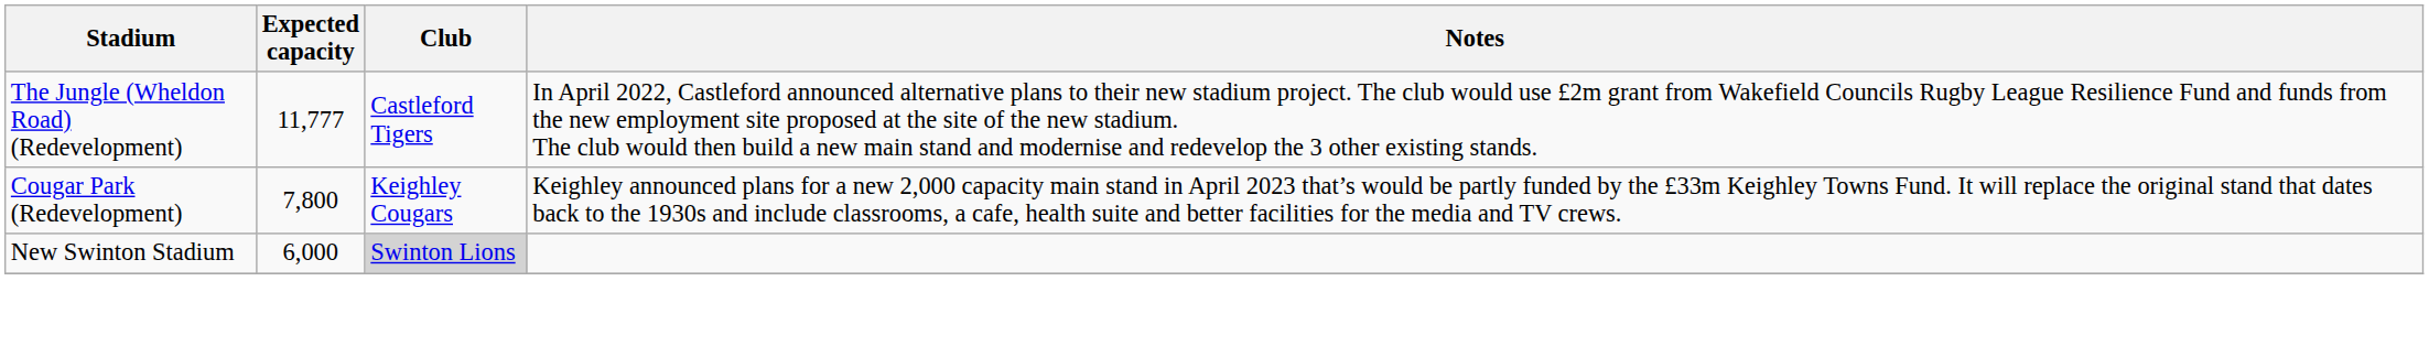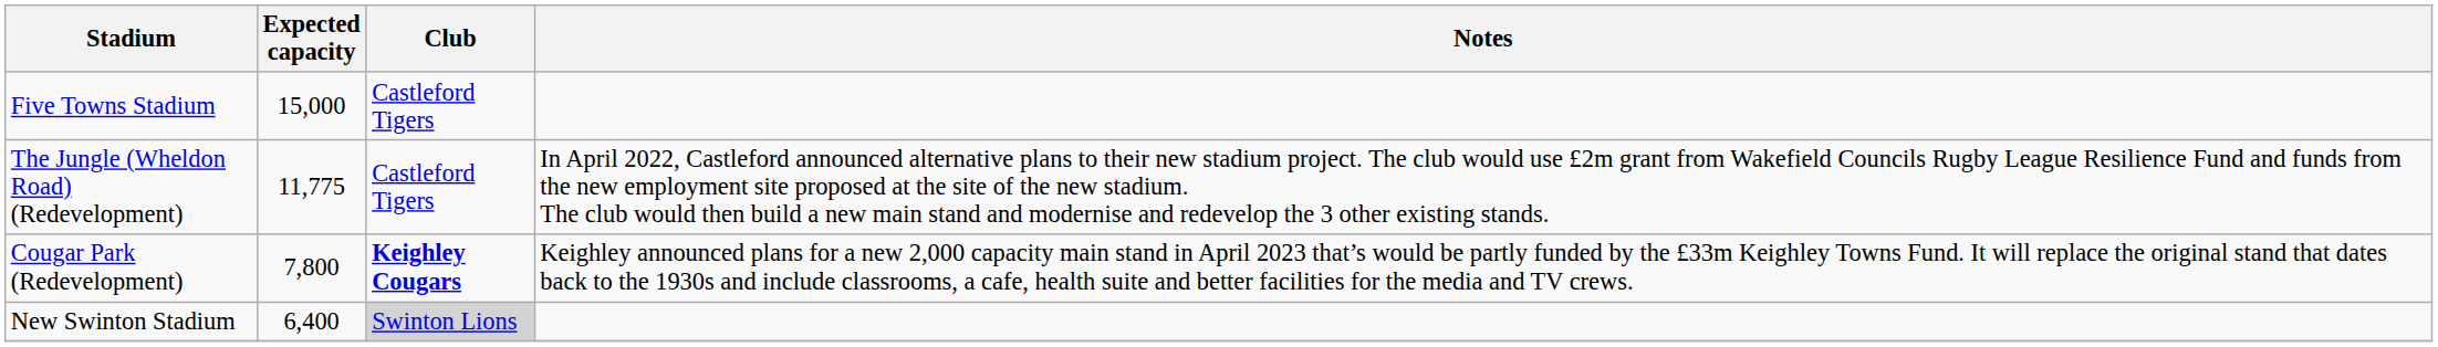 <table class="wikitable">
 <tr>
 <th>Stadium</th>
 <th>Expected<br>capacity</th>
 <th>Club</th>
 <th>Notes</th>
 </tr>
 <tr>
+<td><a href='#'>Five Towns Stadium</a></td>
+<td style="text-align:center;">15,000</td>
+<td> <a href='#'>Castleford Tigers</a></td>
+<td></td>
+</tr>
+<tr>
 <td><a href='#'>The Jungle (Wheldon Road)</a><br>(Redevelopment)</td>
-<td style="text-align:center;">11,777</td>
+<td style="text-align:center;">11,775</td>
 <td> <a href='#'>Castleford Tigers</a></td>
 <td>In April 2022, Castleford announced alternative plans to their new stadium project. The club would use  £2m grant from Wakefield Councils Rugby League Resilience Fund and funds from the new employment site proposed at the site of the new stadium.<br>The club would then build a new main stand and modernise and redevelop the 3 other existing stands.</td>
 </tr>
 <tr>
 <td><a href='#'>Cougar Park</a><br>(Redevelopment)</td>
 <td style="text-align:center;">7,800</td>
-<td> <a href='#'>Keighley Cougars</a></td>
+<td><strong> <a href='#'>Keighley Cougars</a></strong></td>
 <td>Keighley announced plans for a new 2,000 capacity main stand in April 2023 that’s would be partly funded by the £33m Keighley Towns Fund. It will replace the original stand that dates back to the 1930s and include classrooms, a cafe, health suite and better facilities for the media and TV crews.</td>
 </tr>
 <tr>
 <td>New Swinton Stadium</td>
-<td style="text-align:center;">6,000</td>
+<td style="text-align:center;">6,400</td>
 <td style="background: lightgrey;"> <a href='#'>Swinton Lions</a></td>
 <td></td>
 </tr>
 <tr>
 </tr>
 </table>
